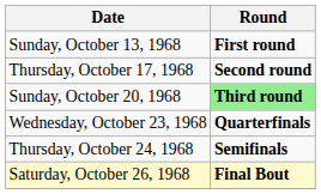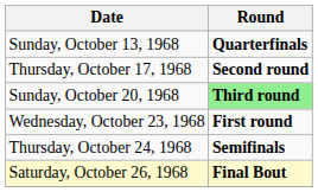 <table class="wikitable">
 <tr>
 <th>Date</th>
 <th>Round</th>
 </tr>
 <tr>
 <td>Sunday, October 13, 1968</td>
-<td><strong>First round</strong></td>
+<td><strong>Quarterfinals</strong></td>
 </tr>
 <tr>
 <td>Thursday, October 17, 1968</td>
 <td><strong>Second round</strong></td>
 </tr>
 <tr>
 <td>Sunday, October 20, 1968</td>
 <td style="background: lightgreen;"><strong>Third round</strong></td>
 </tr>
 <tr>
 <td>Wednesday, October 23, 1968</td>
-<td><strong>Quarterfinals</strong></td>
+<td><strong>First round</strong></td>
 </tr>
 <tr>
 <td>Thursday, October 24, 1968</td>
 <td><strong>Semifinals</strong></td>
 </tr>
 <tr>
 <td style=background:lemonchiffon>Saturday, October 26, 1968</td>
 <td style=background:lemonchiffon><strong>Final Bout</strong></td>
 </tr>
 <tr>
 </tr>
 </table>
